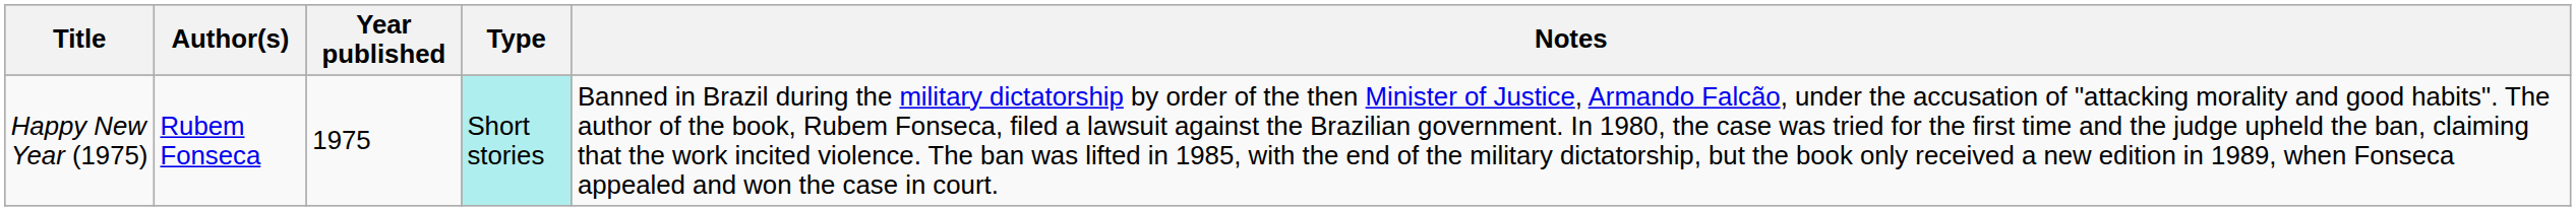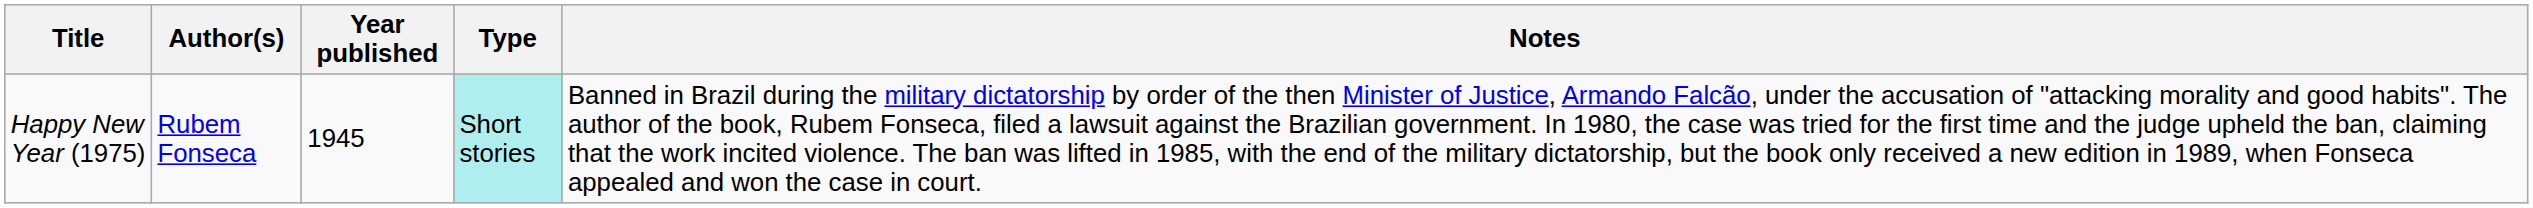 <table class="wikitable sortable">
 <tr>
 <th>Title</th>
 <th>Author(s)</th>
 <th>Year published</th>
 <th>Type</th>
 <th class="unsortable">Notes</th>
 </tr>
 <tr>
 <td><em> Happy New Year</em> (1975)</td>
 <td><a href='#'>Rubem Fonseca</a></td>
-<td>1975</td>
+<td>1945</td>
 <td style="background: paleturquoise;">Short stories</td>
 <td>Banned in Brazil during the <a href='#'>military dictatorship</a> by order of the then <a href='#'>Minister of Justice</a>, <a href='#'>Armando Falcão</a>, under the accusation of "attacking morality and good habits". The author of the book, Rubem Fonseca, filed a lawsuit against the Brazilian government. In 1980, the case was tried for the first time and the judge upheld the ban, claiming that the work incited violence. The ban was lifted in 1985, with the end of the military dictatorship, but the book only received a new edition in 1989, when Fonseca appealed and won the case in court.</td>
 </tr>
 </table>
